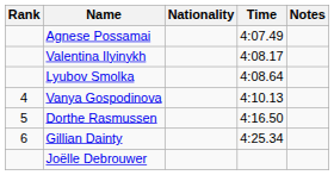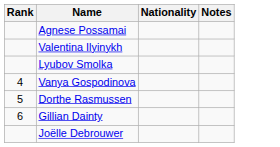 <table class="wikitable sortable" style="text-align:center">
 <tr>
 <th>Rank</th>
 <th>Name</th>
 <th>Nationality</th>
-<th>Time</th>
 <th>Notes</th>
 </tr>
 <tr>
 <td></td>
 <td align="left"><a href='#'>Agnese Possamai</a></td>
 <td align=left></td>
-<td>4:07.49</td>
 <td></td>
 </tr>
 <tr>
 <td></td>
 <td align="left"><a href='#'>Valentina Ilyinykh</a></td>
 <td align=left></td>
-<td>4:08.17</td>
 <td></td>
 </tr>
 <tr>
 <td></td>
 <td align="left"><a href='#'>Lyubov Smolka</a></td>
 <td align=left></td>
-<td>4:08.64</td>
 <td></td>
 </tr>
 <tr>
 <td>4</td>
 <td align="left"><a href='#'>Vanya Gospodinova</a></td>
 <td align=left></td>
-<td>4:10.13</td>
 <td></td>
 </tr>
 <tr>
 <td>5</td>
 <td align="left"><a href='#'>Dorthe Rasmussen</a></td>
 <td align=left></td>
-<td>4:16.50</td>
 <td></td>
 </tr>
 <tr>
 <td>6</td>
 <td align="left"><a href='#'>Gillian Dainty</a></td>
 <td align=left></td>
-<td>4:25.34</td>
 <td></td>
 </tr>
 <tr>
 <td></td>
 <td align="left"><a href='#'>Joëlle Debrouwer</a></td>
 <td align=left></td>
 <td></td>
-<td></td>
 </tr>
 </table>
